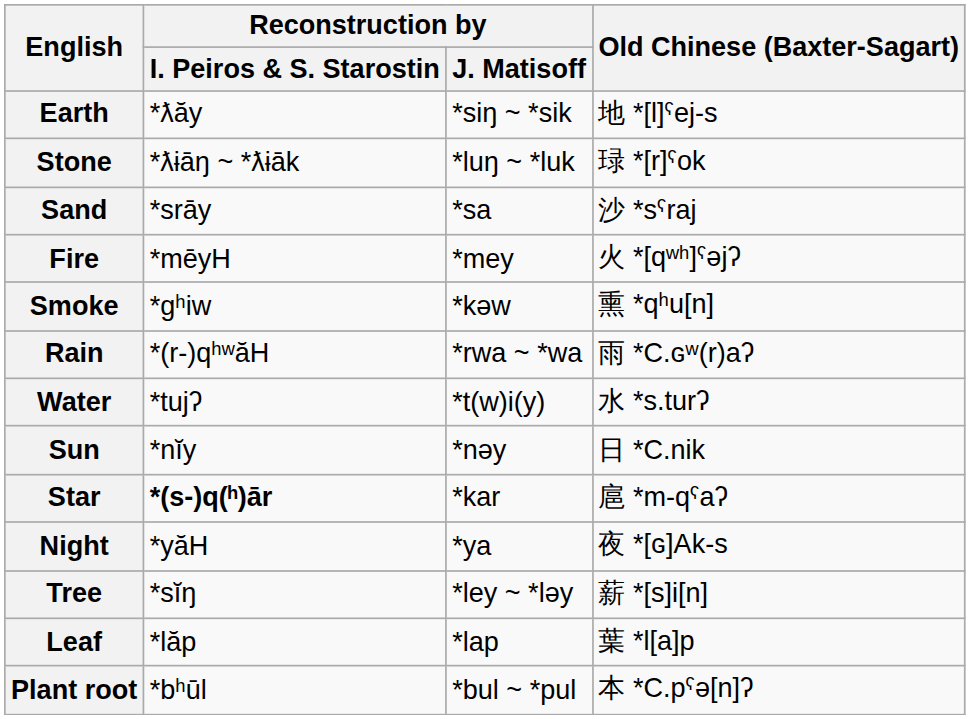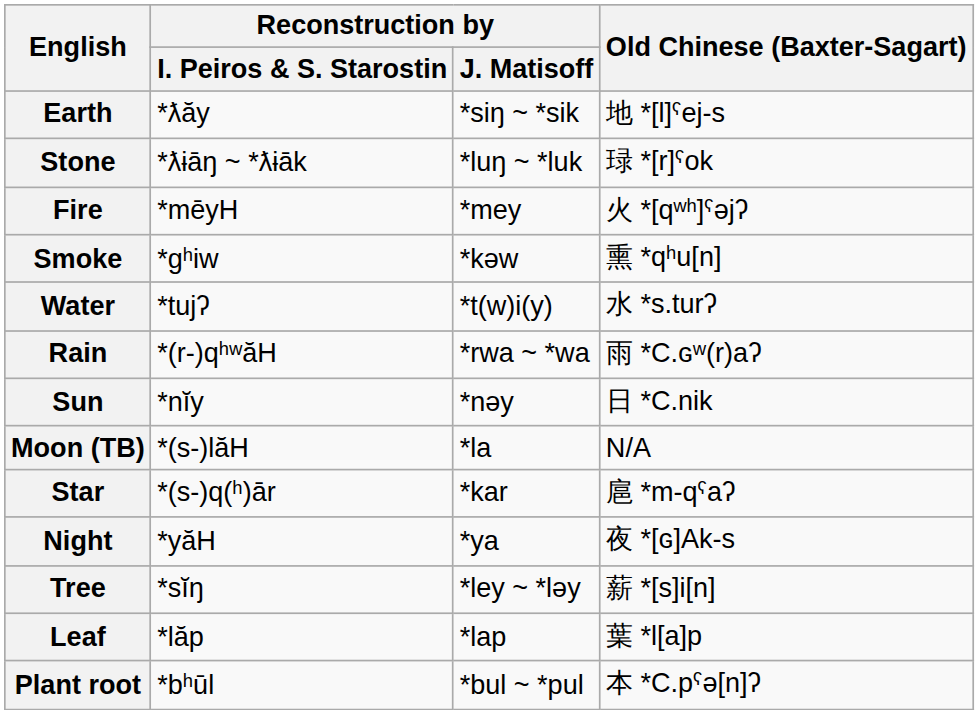 <table class="wikitable">
 <tr>
 <th rowspan=2>English</th>
 <th colspan=2>Reconstruction by</th>
 <th rowspan=2>Old Chinese (Baxter-Sagart)</th>
 </tr>
 <tr>
 <th>I. Peiros & S. Starostin</th>
 <th>J. Matisoff</th>
 </tr>
 <tr>
 <th>Earth</th>
 <td>*ƛăy</td>
 <td>*siŋ ~ *sik</td>
 <td>地 *[l]ˤej-s</td>
 </tr>
 <tr>
 <th>Stone</th>
 <td>*ƛɨāŋ ~ *ƛɨāk</td>
 <td>*luŋ ~ *luk</td>
 <td>琭 *[r]ˤok</td>
 </tr>
 <tr>
-<th>Sand</th>
-<td>*srāy</td>
-<td>*sa</td>
-<td>沙 *sˤraj</td>
-</tr>
-<tr>
 <th>Fire</th>
 <td>*mēyH</td>
 <td>*mey</td>
 <td>火 *[qʷʰ]ˤəjʔ</td>
 </tr>
 <tr>
 <th>Smoke</th>
 <td>*gʰiw</td>
 <td>*kǝw</td>
 <td>熏 *qʰu[n]</td>
 </tr>
 <tr>
+<th>Water</th>
+<td>*tujʔ</td>
+<td>*t(w)i(y)</td>
+<td>水 *s.turʔ</td>
+</tr>
+<tr>
 <th>Rain</th>
 <td>*(r-)qʰʷăH</td>
 <td>*rwa ~ *wa</td>
 <td>雨 *C.ɢʷ(r)aʔ</td>
-</tr>
-<tr>
-<th>Water</th>
-<td>*tujʔ</td>
-<td>*t(w)i(y)</td>
-<td>水 *s.turʔ</td>
 </tr>
 <tr>
 <th>Sun</th>
 <td>*nĭy</td>
 <td>*nǝy</td>
 <td>日 *C.nik</td>
 </tr>
 <tr>
+<th>Moon (TB)</th>
+<td>*(s-)lăH</td>
+<td>*la</td>
+<td>N/A</td>
+</tr>
+<tr>
 <th>Star</th>
-<td><strong>*(s-)q(ʰ)ār</strong></td>
+<td>*(s-)q(ʰ)ār</td>
 <td>*kar</td>
 <td>扈 *m-qˤaʔ</td>
 </tr>
 <tr>
 <th>Night</th>
 <td>*yăH</td>
 <td>*ya</td>
 <td>夜 *[ɢ]Ak-s</td>
 </tr>
 <tr>
 <th>Tree</th>
 <td>*sĭŋ</td>
 <td>*ley ~ *lǝy</td>
 <td>薪 *[s]i[n]</td>
 </tr>
 <tr>
 <th>Leaf</th>
 <td>*lăp</td>
 <td>*lap</td>
 <td>葉 *l[a]p</td>
 </tr>
 <tr>
 <th>Plant root</th>
 <td>*bʰūl</td>
 <td>*bul ~ *pul</td>
 <td>本 *C.pˤə[n]ʔ</td>
 </tr>
 </table>
